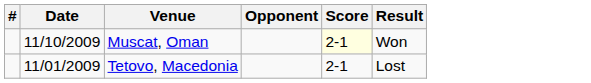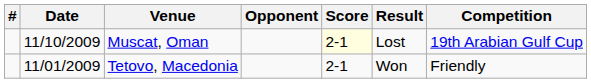 <table class="wikitable">
 <tr>
 <th>#</th>
 <th>Date</th>
 <th>Venue</th>
 <th>Opponent</th>
 <th>Score</th>
 <th>Result</th>
+<th>Competition</th>
 </tr>
 <tr>
 <td></td>
 <td>11/10/2009</td>
 <td><a href='#'>Muscat</a>, <a href='#'>Oman</a></td>
 <td></td>
 <td style="background: lightyellow;">2-1</td>
-<td>Won</td>
+<td>Lost</td>
+<td><a href='#'>19th Arabian Gulf Cup</a></td>
 </tr>
 <tr>
 <td></td>
 <td>11/01/2009</td>
 <td><a href='#'>Tetovo</a>, <a href='#'>Macedonia</a></td>
 <td></td>
 <td>2-1</td>
-<td>Lost</td>
+<td>Won</td>
+<td>Friendly</td>
 </tr>
 </table>
